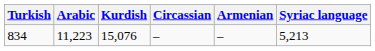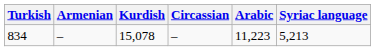 <table class="wikitable">
 <tr>
 <th><a href='#'>Turkish</a></th>
-<th><a href='#'>Arabic</a></th>
+<th><a href='#'>Armenian</a></th>
 <th><a href='#'>Kurdish</a></th>
 <th><a href='#'>Circassian</a></th>
-<th><a href='#'>Armenian</a></th>
+<th><a href='#'>Arabic</a></th>
 <th><a href='#'>Syriac language</a></th>
 </tr>
 <tr>
 <td>834</td>
+<td>–</td>
+<td>15,078</td>
+<td>–</td>
 <td>11,223</td>
-<td>15,076</td>
-<td>–</td>
-<td>–</td>
 <td>5,213</td>
 </tr>
 </table>
